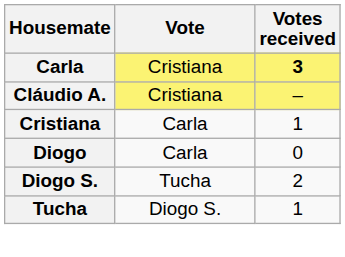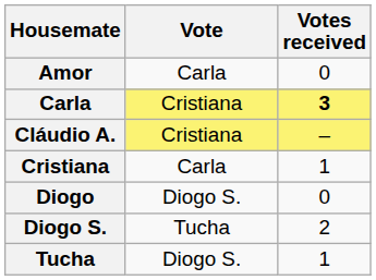 <table class="wikitable" style="text-align:center; font-size:90%; line-height:15px;">
 <tr>
 <th>Housemate</th>
 <th width=100>Vote</th>
 <th>Votes<br>received</th>
+</tr>
+<tr>
+<th>Amor</th>
+<td>Carla</td>
+<td>0</td>
 </tr>
 <tr>
 <th>Carla</th>
 <td bgcolor="FBF373">Cristiana</td>
 <td bgcolor="FBF373"><strong>3</strong></td>
 </tr>
 <tr>
 <th>Cláudio A.</th>
 <td bgcolor="FBF373">Cristiana</td>
 <td bgcolor="FBF373">–</td>
 </tr>
 <tr>
 <th>Cristiana</th>
 <td>Carla</td>
 <td>1</td>
 </tr>
 <tr>
 <th>Diogo</th>
-<td>Carla</td>
+<td>Diogo S.</td>
 <td>0</td>
 </tr>
 <tr>
 <th>Diogo S.</th>
 <td>Tucha</td>
 <td>2</td>
 </tr>
 <tr>
 <th>Tucha</th>
 <td>Diogo S.</td>
 <td>1</td>
 </tr>
 </table>
